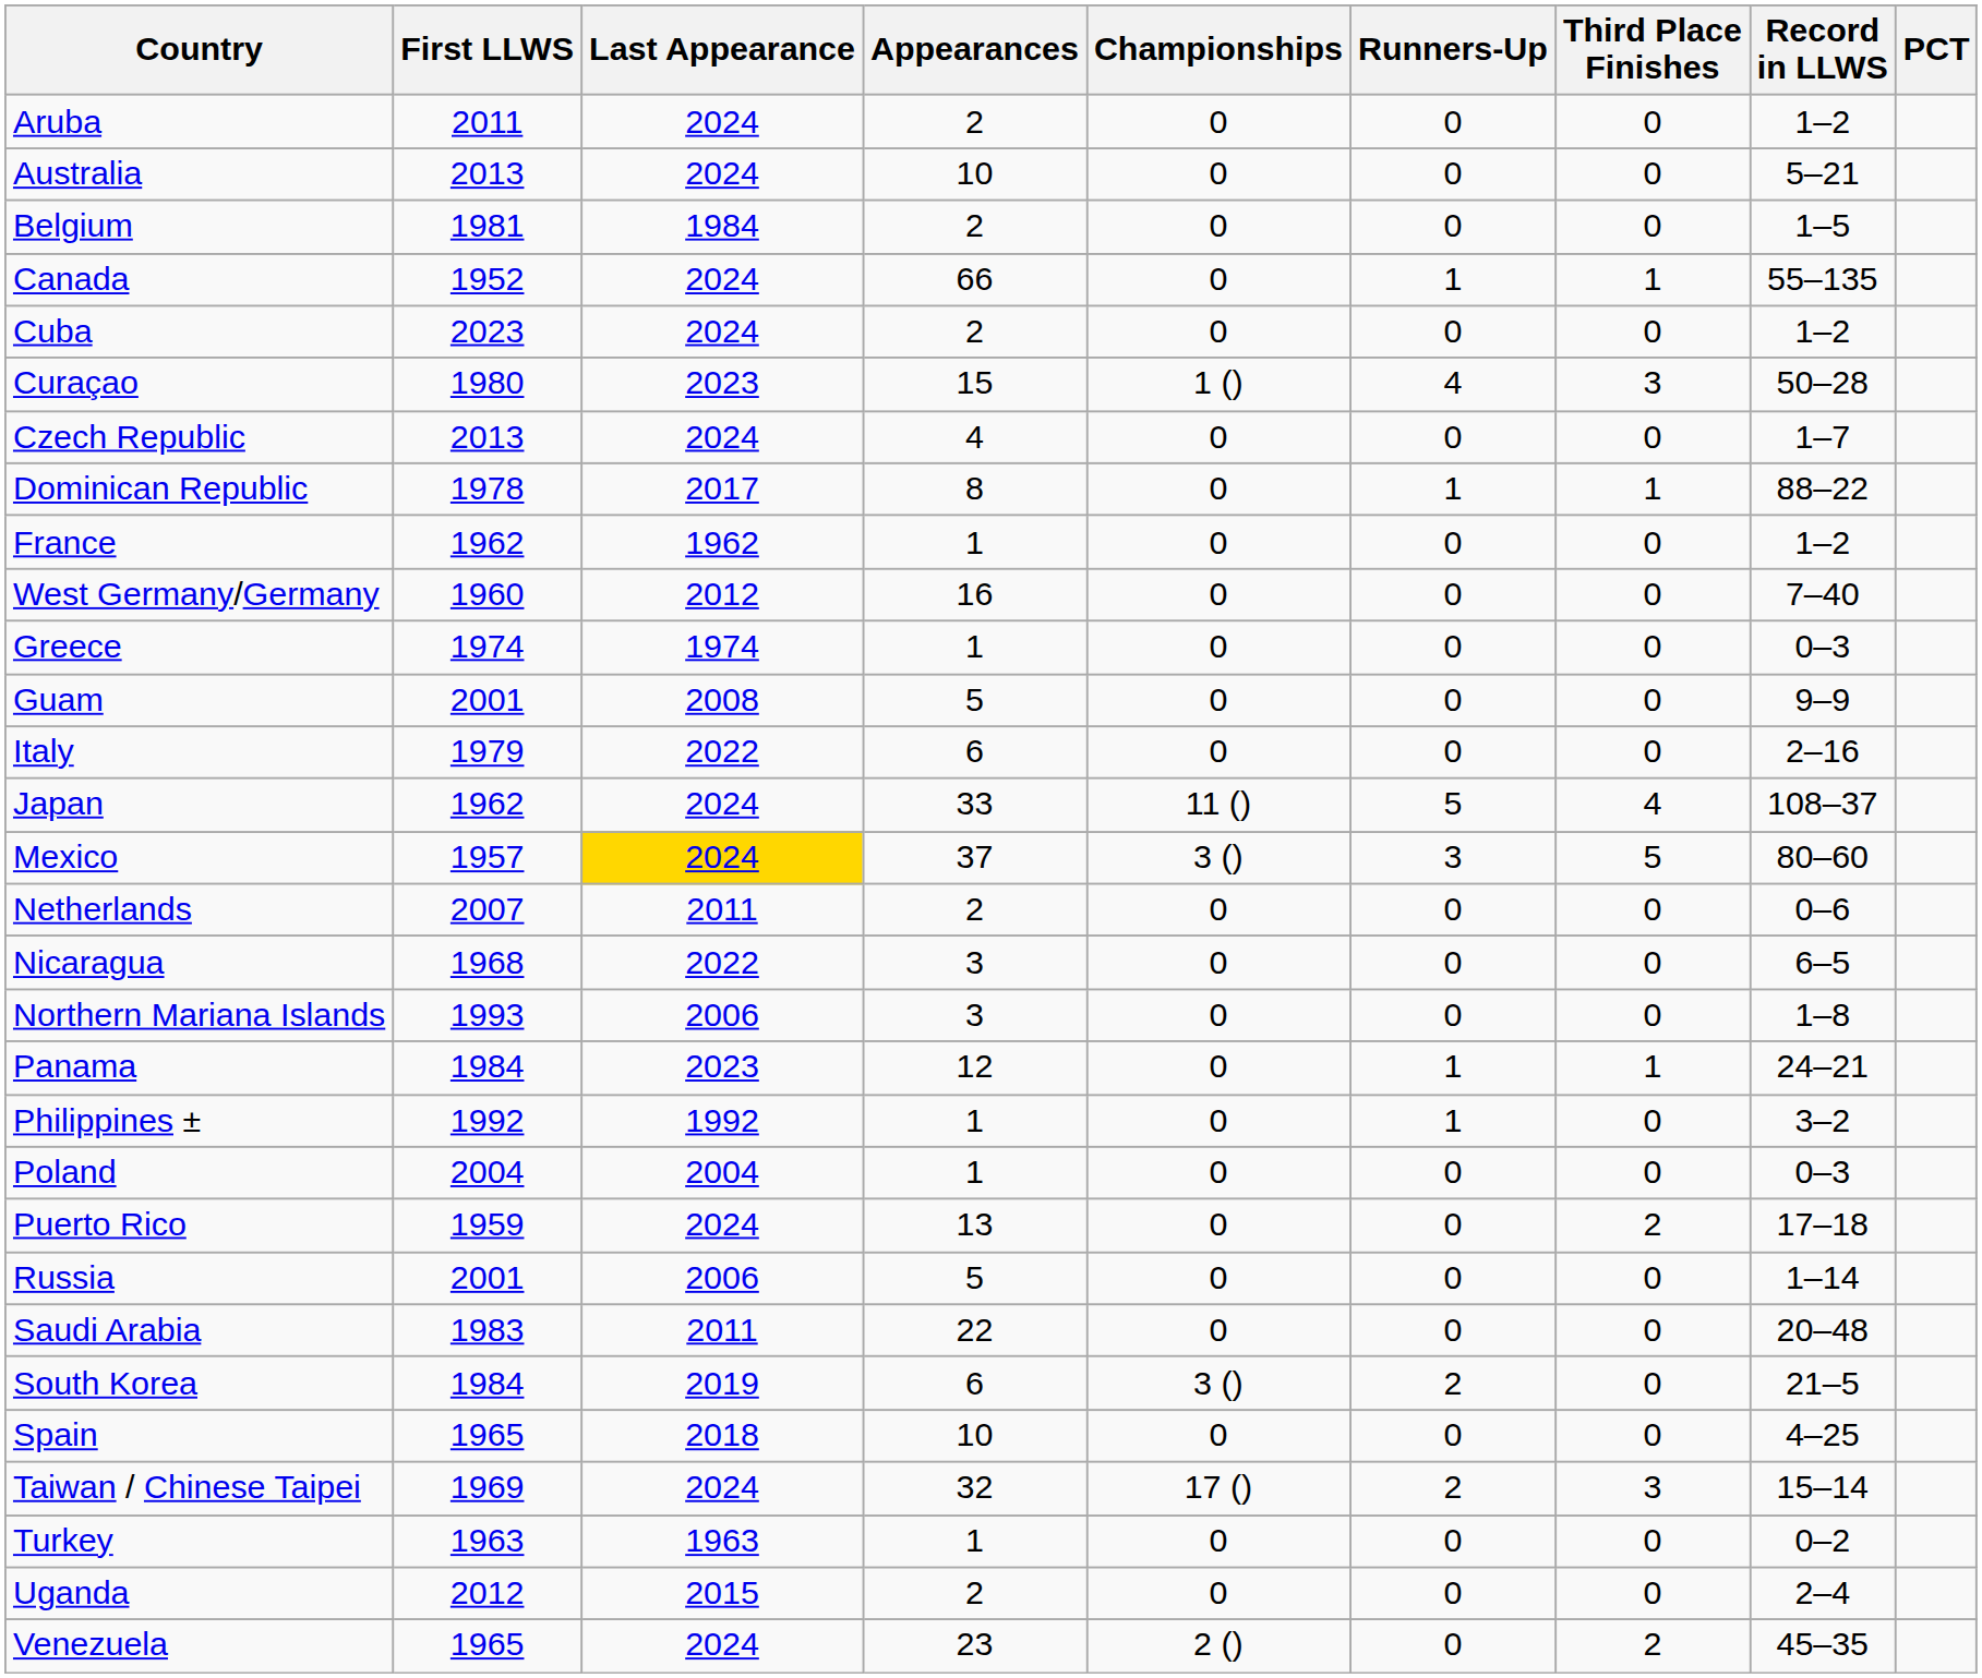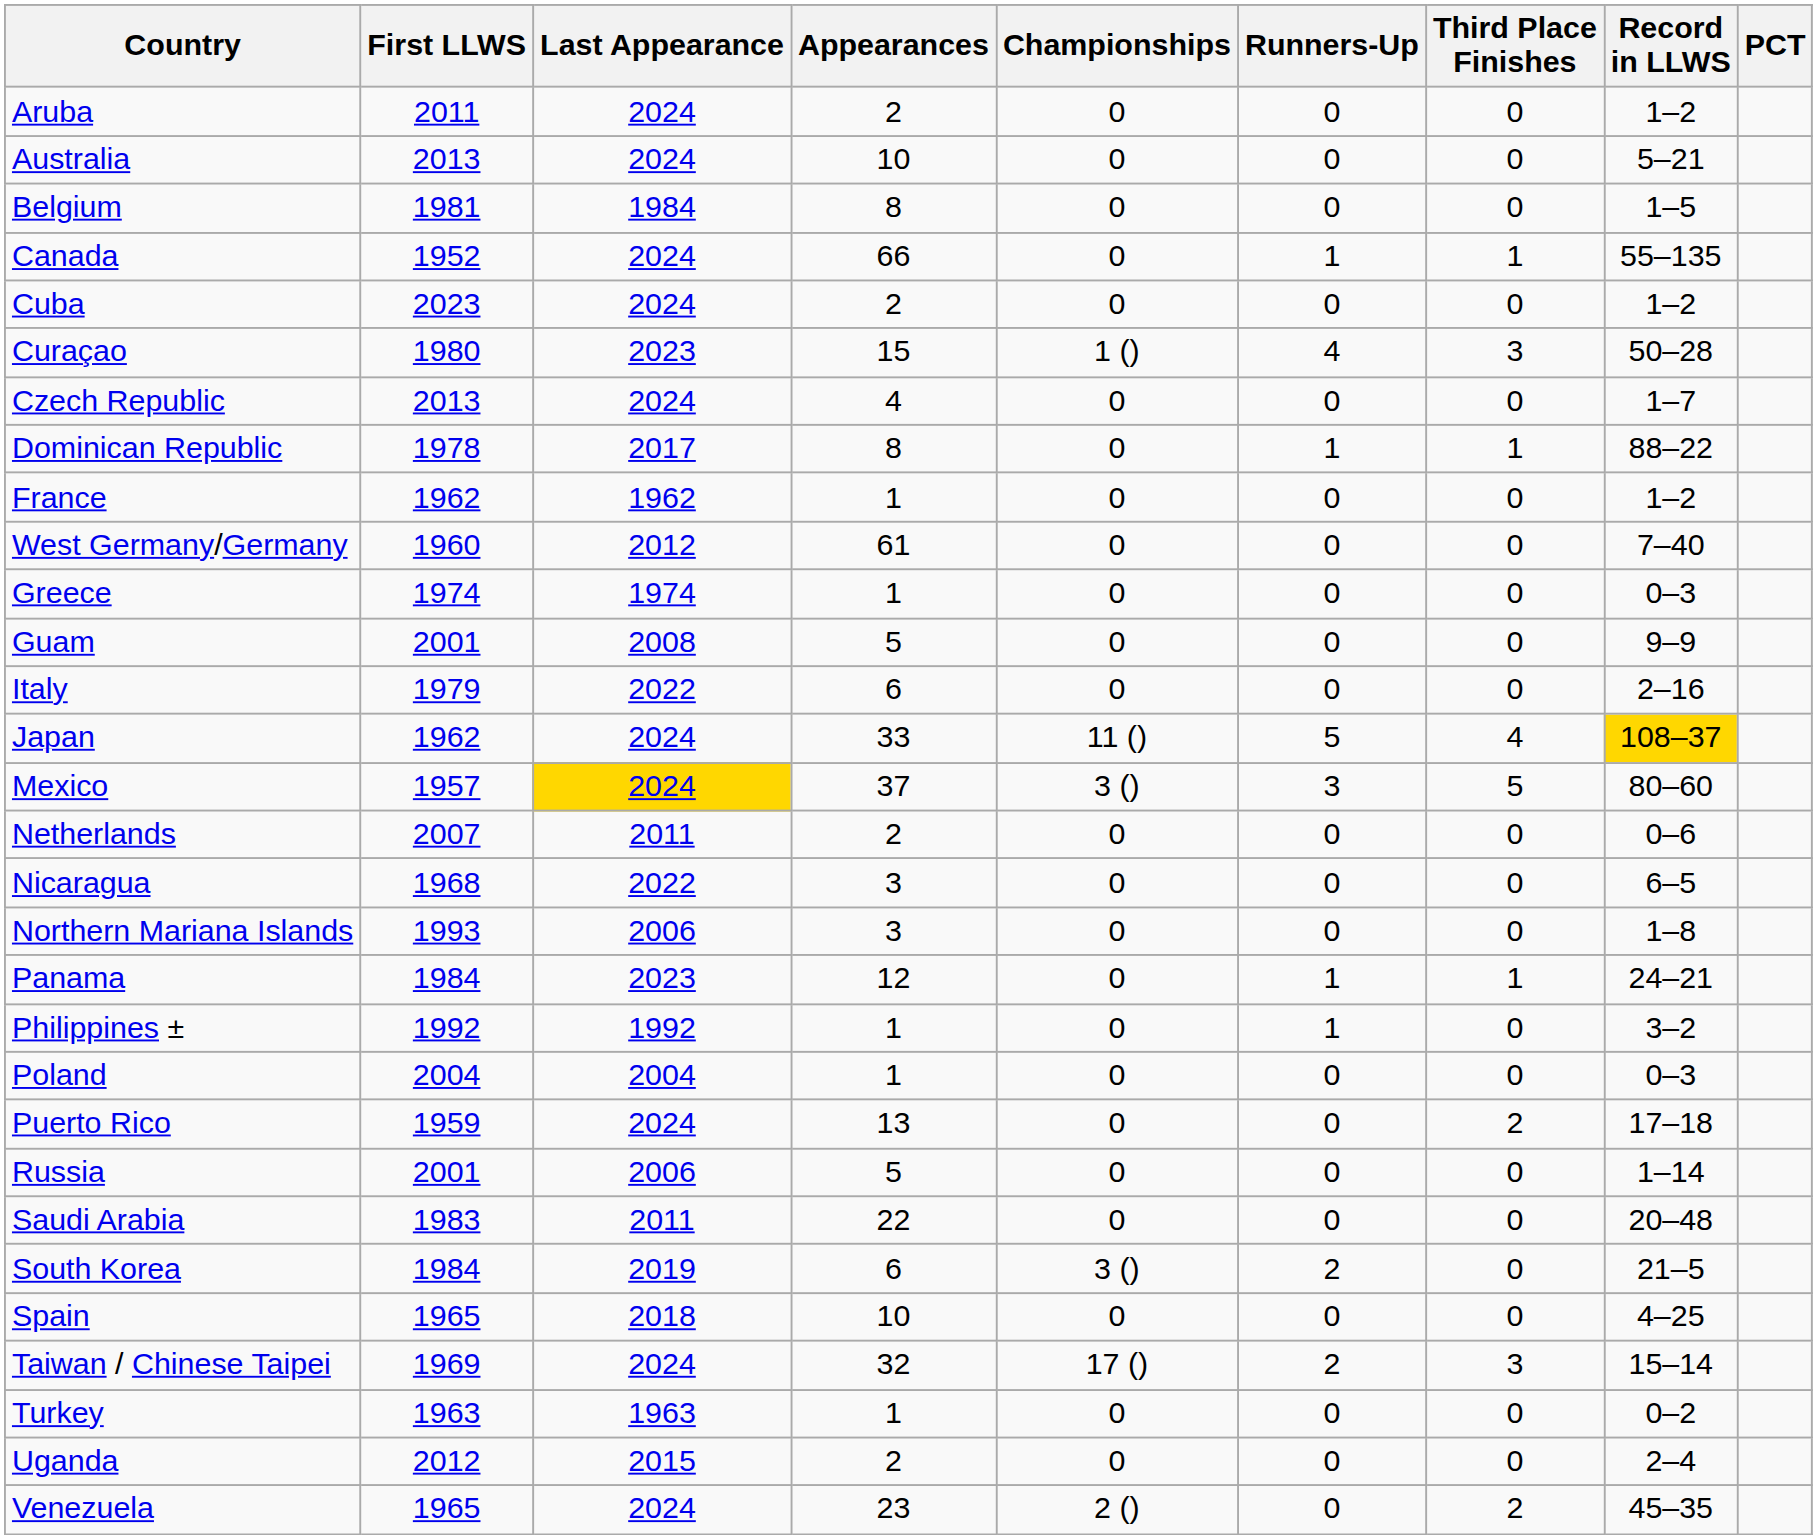 <table class="wikitable sortable" style="text-align:center;">
 <tr>
 <th>Country</th>
 <th>First LLWS</th>
 <th>Last Appearance</th>
 <th>Appearances</th>
 <th>Championships</th>
 <th>Runners-Up</th>
 <th>Third Place<br>Finishes</th>
 <th>Record<br>in LLWS</th>
 <th>PCT</th>
 </tr>
 <tr>
 <td align="left"> <a href='#'>Aruba</a></td>
 <td><a href='#'>2011</a></td>
 <td><a href='#'>2024</a></td>
 <td>2</td>
 <td>0</td>
 <td>0</td>
 <td>0</td>
 <td>1–2</td>
 <td></td>
 </tr>
 <tr>
 <td align="left"> <a href='#'>Australia</a></td>
 <td><a href='#'>2013</a></td>
 <td><a href='#'>2024</a></td>
 <td>10</td>
 <td>0</td>
 <td>0</td>
 <td>0</td>
 <td>5–21</td>
 <td></td>
 </tr>
 <tr>
 <td align="left"> <a href='#'>Belgium</a></td>
 <td><a href='#'>1981</a></td>
 <td><a href='#'>1984</a></td>
-<td>2</td>
+<td>8</td>
 <td>0</td>
 <td>0</td>
 <td>0</td>
 <td>1–5</td>
 <td></td>
 </tr>
 <tr>
 <td align="left"> <a href='#'>Canada</a></td>
 <td><a href='#'>1952</a></td>
 <td><a href='#'>2024</a></td>
 <td>66</td>
 <td>0</td>
 <td>1</td>
 <td>1</td>
 <td>55–135</td>
 <td></td>
 </tr>
 <tr>
 <td align="left"> <a href='#'>Cuba</a></td>
 <td><a href='#'>2023</a></td>
 <td><a href='#'>2024</a></td>
 <td>2</td>
 <td>0</td>
 <td>0</td>
 <td>0</td>
 <td>1–2</td>
 <td></td>
 </tr>
 <tr>
 <td align="left"> <a href='#'>Curaçao</a></td>
 <td><a href='#'>1980</a></td>
 <td><a href='#'>2023</a></td>
 <td>15</td>
 <td>1 ()</td>
 <td>4</td>
 <td>3</td>
 <td>50–28</td>
 <td></td>
 </tr>
 <tr>
 <td align="left"> <a href='#'>Czech Republic</a></td>
 <td><a href='#'>2013</a></td>
 <td><a href='#'>2024</a></td>
 <td>4</td>
 <td>0</td>
 <td>0</td>
 <td>0</td>
 <td>1–7</td>
 <td></td>
 </tr>
 <tr>
 <td align="left"> <a href='#'>Dominican Republic</a></td>
 <td><a href='#'>1978</a></td>
 <td><a href='#'>2017</a></td>
 <td>8</td>
 <td>0</td>
 <td>1</td>
 <td>1</td>
 <td>88–22</td>
 <td></td>
 </tr>
 <tr>
 <td align="left"> <a href='#'>France</a></td>
 <td><a href='#'>1962</a></td>
 <td><a href='#'>1962</a></td>
 <td>1</td>
 <td>0</td>
 <td>0</td>
 <td>0</td>
 <td>1–2</td>
 <td></td>
 </tr>
 <tr>
 <td align="left"> <a href='#'>West Germany</a>/<a href='#'>Germany</a></td>
 <td><a href='#'>1960</a></td>
 <td><a href='#'>2012</a></td>
-<td>16</td>
+<td>61</td>
 <td>0</td>
 <td>0</td>
 <td>0</td>
 <td>7–40</td>
 <td></td>
 </tr>
 <tr>
 <td align="left"> <a href='#'>Greece</a></td>
 <td><a href='#'>1974</a></td>
 <td><a href='#'>1974</a></td>
 <td>1</td>
 <td>0</td>
 <td>0</td>
 <td>0</td>
 <td>0–3</td>
 <td></td>
 </tr>
 <tr>
 <td align="left"> <a href='#'>Guam</a></td>
 <td><a href='#'>2001</a></td>
 <td><a href='#'>2008</a></td>
 <td>5</td>
 <td>0</td>
 <td>0</td>
 <td>0</td>
 <td>9–9</td>
 <td></td>
 </tr>
 <tr>
 <td align="left"> <a href='#'>Italy</a></td>
 <td><a href='#'>1979</a></td>
 <td><a href='#'>2022</a></td>
 <td>6</td>
 <td>0</td>
 <td>0</td>
 <td>0</td>
 <td>2–16</td>
 <td></td>
 </tr>
 <tr>
 <td align="left"> <a href='#'>Japan</a></td>
 <td><a href='#'>1962</a></td>
 <td><a href='#'>2024</a></td>
 <td>33</td>
 <td>11 ()</td>
 <td>5</td>
 <td>4</td>
-<td>108–37</td>
+<td style="background: gold;">108–37</td>
 <td></td>
 </tr>
 <tr>
 <td align="left"> <a href='#'>Mexico</a></td>
 <td><a href='#'>1957</a></td>
 <td style="background: gold;"><a href='#'>2024</a></td>
 <td>37</td>
 <td>3 ()</td>
 <td>3</td>
 <td>5</td>
 <td>80–60</td>
 <td></td>
 </tr>
 <tr>
 <td align="left"> <a href='#'>Netherlands</a></td>
 <td><a href='#'>2007</a></td>
 <td><a href='#'>2011</a></td>
 <td>2</td>
 <td>0</td>
 <td>0</td>
 <td>0</td>
 <td>0–6</td>
 <td></td>
 </tr>
 <tr>
 <td align="left"> <a href='#'>Nicaragua</a></td>
 <td><a href='#'>1968</a></td>
 <td><a href='#'>2022</a></td>
 <td>3</td>
 <td>0</td>
 <td>0</td>
 <td>0</td>
 <td>6–5</td>
 <td></td>
 </tr>
 <tr>
 <td align="left"> <a href='#'>Northern Mariana Islands</a></td>
 <td><a href='#'>1993</a></td>
 <td><a href='#'>2006</a></td>
 <td>3</td>
 <td>0</td>
 <td>0</td>
 <td>0</td>
 <td>1–8</td>
 <td></td>
 </tr>
 <tr>
 <td align="left"> <a href='#'>Panama</a></td>
 <td><a href='#'>1984</a></td>
 <td><a href='#'>2023</a></td>
 <td>12</td>
 <td>0</td>
 <td>1</td>
 <td>1</td>
 <td>24–21</td>
 <td></td>
 </tr>
 <tr>
 <td align="left"> <a href='#'>Philippines</a> ±</td>
 <td><a href='#'>1992</a></td>
 <td><a href='#'>1992</a></td>
 <td>1</td>
 <td>0</td>
 <td>1</td>
 <td>0</td>
 <td>3–2</td>
 <td></td>
 </tr>
 <tr>
 <td align="left"> <a href='#'>Poland</a></td>
 <td><a href='#'>2004</a></td>
 <td><a href='#'>2004</a></td>
 <td>1</td>
 <td>0</td>
 <td>0</td>
 <td>0</td>
 <td>0–3</td>
 <td></td>
 </tr>
 <tr>
 <td align="left"> <a href='#'>Puerto Rico</a></td>
 <td><a href='#'>1959</a></td>
 <td><a href='#'>2024</a></td>
 <td>13</td>
 <td>0</td>
 <td>0</td>
 <td>2</td>
 <td>17–18</td>
 <td></td>
 </tr>
 <tr>
 <td align="left"> <a href='#'>Russia</a></td>
 <td><a href='#'>2001</a></td>
 <td><a href='#'>2006</a></td>
 <td>5</td>
 <td>0</td>
 <td>0</td>
 <td>0</td>
 <td>1–14</td>
 <td></td>
 </tr>
 <tr>
 <td align="left"> <a href='#'>Saudi Arabia</a></td>
 <td><a href='#'>1983</a></td>
 <td><a href='#'>2011</a></td>
 <td>22</td>
 <td>0</td>
 <td>0</td>
 <td>0</td>
 <td>20–48</td>
 <td></td>
 </tr>
 <tr>
 <td align="left"> <a href='#'>South Korea</a></td>
 <td><a href='#'>1984</a></td>
 <td><a href='#'>2019</a></td>
 <td>6</td>
 <td>3 ()</td>
 <td>2</td>
 <td>0</td>
 <td>21–5</td>
 <td></td>
 </tr>
 <tr>
 <td align="left"> <a href='#'>Spain</a></td>
 <td><a href='#'>1965</a></td>
 <td><a href='#'>2018</a></td>
 <td>10</td>
 <td>0</td>
 <td>0</td>
 <td>0</td>
 <td>4–25</td>
 <td></td>
 </tr>
 <tr>
 <td align="left"> <a href='#'>Taiwan</a> /  <a href='#'>Chinese Taipei</a></td>
 <td><a href='#'>1969</a></td>
 <td><a href='#'>2024</a></td>
 <td>32</td>
 <td>17 ()</td>
 <td>2</td>
 <td>3</td>
 <td>15–14</td>
 <td></td>
 </tr>
 <tr>
 <td align="left"> <a href='#'>Turkey</a></td>
 <td><a href='#'>1963</a></td>
 <td><a href='#'>1963</a></td>
 <td>1</td>
 <td>0</td>
 <td>0</td>
 <td>0</td>
 <td>0–2</td>
 <td></td>
 </tr>
 <tr>
 <td align="left"> <a href='#'>Uganda</a></td>
 <td><a href='#'>2012</a></td>
 <td><a href='#'>2015</a></td>
 <td>2</td>
 <td>0</td>
 <td>0</td>
 <td>0</td>
 <td>2–4</td>
 <td></td>
 </tr>
 <tr>
 <td align="left"> <a href='#'>Venezuela</a></td>
 <td><a href='#'>1965</a></td>
 <td><a href='#'>2024</a></td>
 <td>23</td>
 <td>2 ()</td>
 <td>0</td>
 <td>2</td>
 <td>45–35</td>
 <td></td>
 </tr>
 </table>
